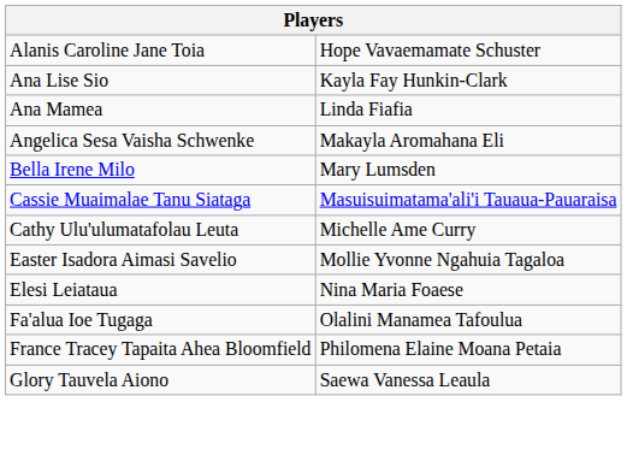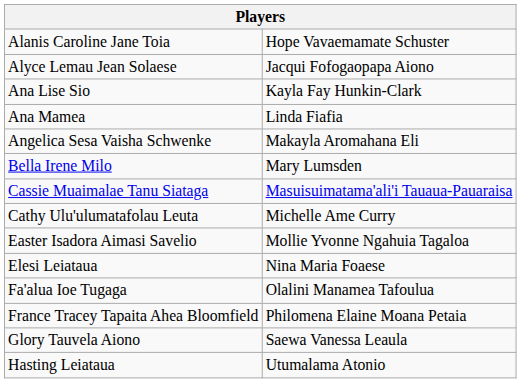 <table class="wikitable">
 <tr>
 <th colspan="2">Players</th>
 </tr>
 <tr>
 <td>Alanis Caroline Jane Toia</td>
 <td>Hope Vavaemamate Schuster</td>
+</tr>
+<tr>
+<td>Alyce Lemau Jean Solaese</td>
+<td>Jacqui Fofogaopapa Aiono</td>
 </tr>
 <tr>
 <td>Ana Lise Sio</td>
 <td>Kayla Fay Hunkin-Clark</td>
 </tr>
 <tr>
 <td>Ana Mamea</td>
 <td>Linda Fiafia</td>
 </tr>
 <tr>
 <td>Angelica Sesa Vaisha Schwenke</td>
 <td>Makayla Aromahana Eli</td>
 </tr>
 <tr>
 <td><a href='#'>Bella Irene Milo</a></td>
 <td>Mary Lumsden</td>
 </tr>
 <tr>
 <td><a href='#'>Cassie Muaimalae Tanu Siataga</a></td>
 <td><a href='#'>Masuisuimatama'ali'i Tauaua-Pauaraisa</a></td>
 </tr>
 <tr>
 <td>Cathy Ulu'ulumatafolau Leuta</td>
 <td>Michelle Ame Curry</td>
 </tr>
 <tr>
 <td>Easter Isadora Aimasi Savelio</td>
 <td>Mollie Yvonne Ngahuia Tagaloa</td>
 </tr>
 <tr>
 <td>Elesi Leiataua</td>
 <td>Nina Maria Foaese</td>
 </tr>
 <tr>
 <td>Fa'alua Ioe Tugaga</td>
 <td>Olalini Manamea Tafoulua</td>
 </tr>
 <tr>
 <td>France Tracey Tapaita Ahea Bloomfield</td>
 <td>Philomena Elaine Moana Petaia</td>
 </tr>
 <tr>
 <td>Glory Tauvela Aiono</td>
 <td>Saewa Vanessa Leaula</td>
 </tr>
+<tr>
+<td>Hasting Leiataua</td>
+<td>Utumalama Atonio</td>
+</tr>
 </table>
